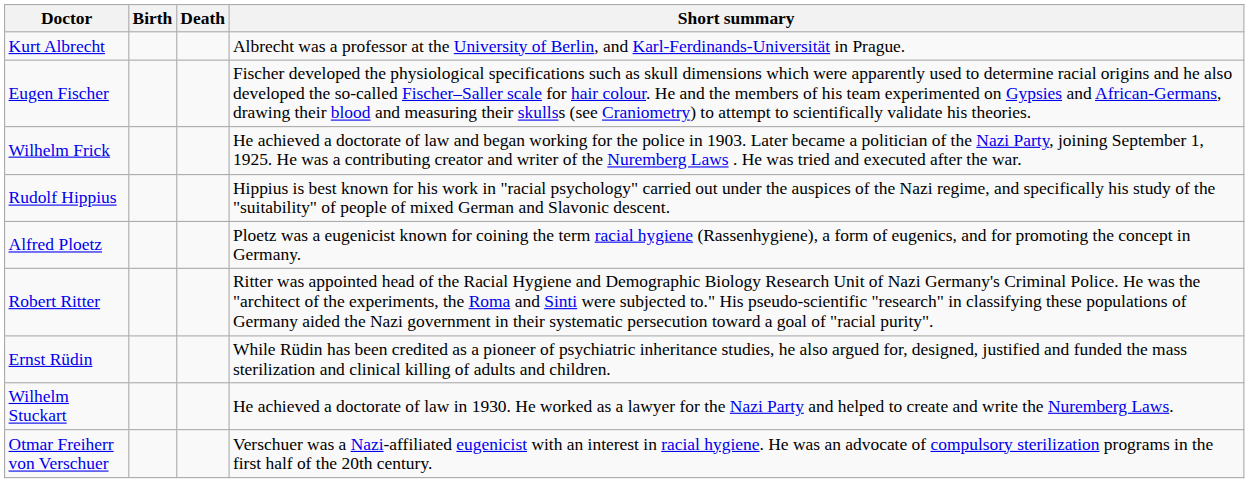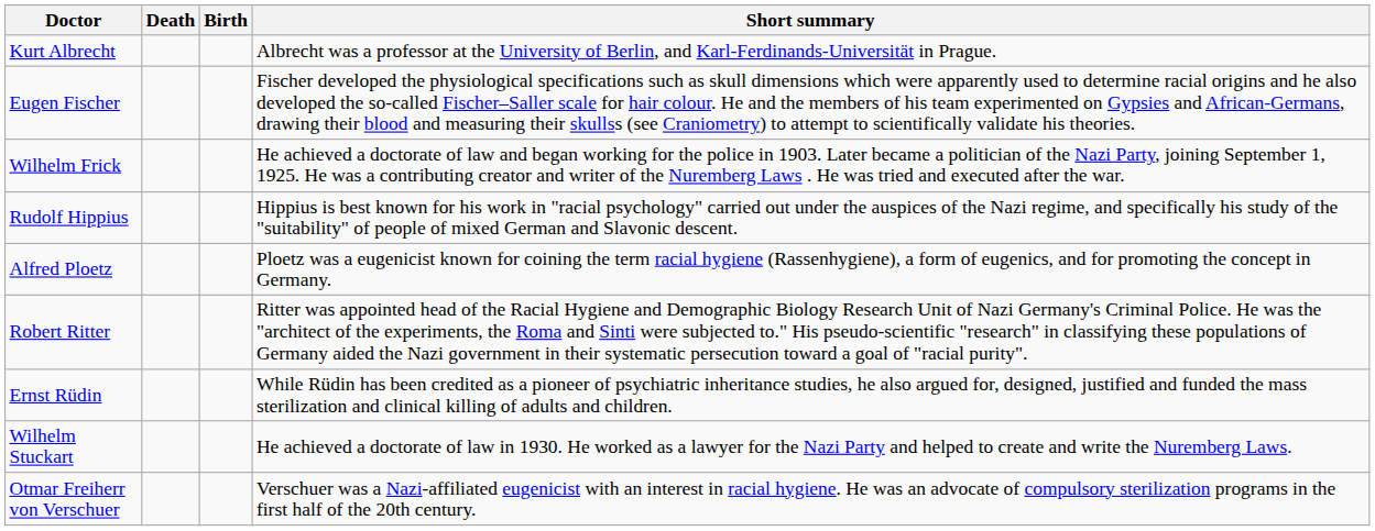 <table class="wikitable sortable" width="90%">
 <tr>
 <th>Doctor</th>
+<th>Death</th>
 <th>Birth</th>
-<th>Death</th>
 <th class="unsortable">Short summary</th>
 </tr>
 <tr>
 <td><a href='#'>Kurt Albrecht</a></td>
 <td></td>
 <td></td>
 <td>Albrecht was a professor at the <a href='#'>University of Berlin</a>, and <a href='#'>Karl-Ferdinands-Universität</a> in Prague.</td>
 </tr>
 <tr>
 <td><a href='#'>Eugen Fischer</a></td>
 <td></td>
 <td></td>
 <td>Fischer developed the physiological specifications such as skull dimensions which were apparently used to determine racial origins and he also developed the so-called <a href='#'>Fischer–Saller scale</a> for <a href='#'>hair colour</a>. He and the members of his team experimented on <a href='#'>Gypsies</a> and <a href='#'>African-Germans</a>, drawing their <a href='#'>blood</a> and measuring their <a href='#'>skulls</a>s (see <a href='#'>Craniometry</a>) to attempt to scientifically validate his theories.</td>
 </tr>
 <tr>
 <td><a href='#'>Wilhelm Frick</a></td>
 <td></td>
 <td></td>
 <td>He achieved a doctorate of law and began working for the police in 1903. Later became a politician of the <a href='#'>Nazi Party</a>, joining September 1, 1925. He was a contributing creator and writer of the <a href='#'>Nuremberg Laws</a> . He was tried and executed after the war.</td>
 </tr>
 <tr>
 <td><a href='#'>Rudolf Hippius</a></td>
 <td></td>
 <td></td>
 <td>Hippius is best known for his work in "racial psychology" carried out under the auspices of the Nazi regime, and specifically his study of the "suitability" of people of mixed German and Slavonic descent.</td>
 </tr>
 <tr>
 <td><a href='#'>Alfred Ploetz</a></td>
 <td></td>
 <td></td>
 <td>Ploetz was a eugenicist known for coining the term <a href='#'>racial hygiene</a> (Rassenhygiene),  a form of eugenics, and for promoting the concept in Germany.</td>
 </tr>
 <tr>
 <td><a href='#'>Robert Ritter</a></td>
 <td></td>
 <td></td>
 <td>Ritter was appointed head of the Racial Hygiene and Demographic Biology Research Unit of Nazi Germany's Criminal Police. He was the "architect of the experiments, the <a href='#'>Roma</a> and <a href='#'>Sinti</a> were subjected to." His pseudo-scientific "research" in classifying these populations of Germany aided the Nazi government in their systematic persecution toward a goal of "racial purity".</td>
 </tr>
 <tr>
 <td><a href='#'>Ernst Rüdin</a></td>
 <td></td>
 <td></td>
 <td>While Rüdin has been credited as a pioneer of psychiatric inheritance studies, he also argued for, designed, justified and funded the mass sterilization and clinical killing of adults and children.</td>
 </tr>
 <tr>
 <td><a href='#'>Wilhelm Stuckart</a></td>
 <td></td>
 <td></td>
 <td>He achieved a doctorate of law in 1930. He worked as a lawyer for the <a href='#'>Nazi Party</a> and helped to create and write the <a href='#'>Nuremberg Laws</a>.</td>
 </tr>
 <tr>
 <td><a href='#'>Otmar Freiherr von Verschuer</a></td>
 <td></td>
 <td></td>
 <td>Verschuer was a <a href='#'>Nazi</a>-affiliated <a href='#'>eugenicist</a> with an interest in <a href='#'>racial hygiene</a>. He was an advocate of <a href='#'>compulsory sterilization</a> programs in the first half of the 20th century.</td>
 </tr>
 </table>
